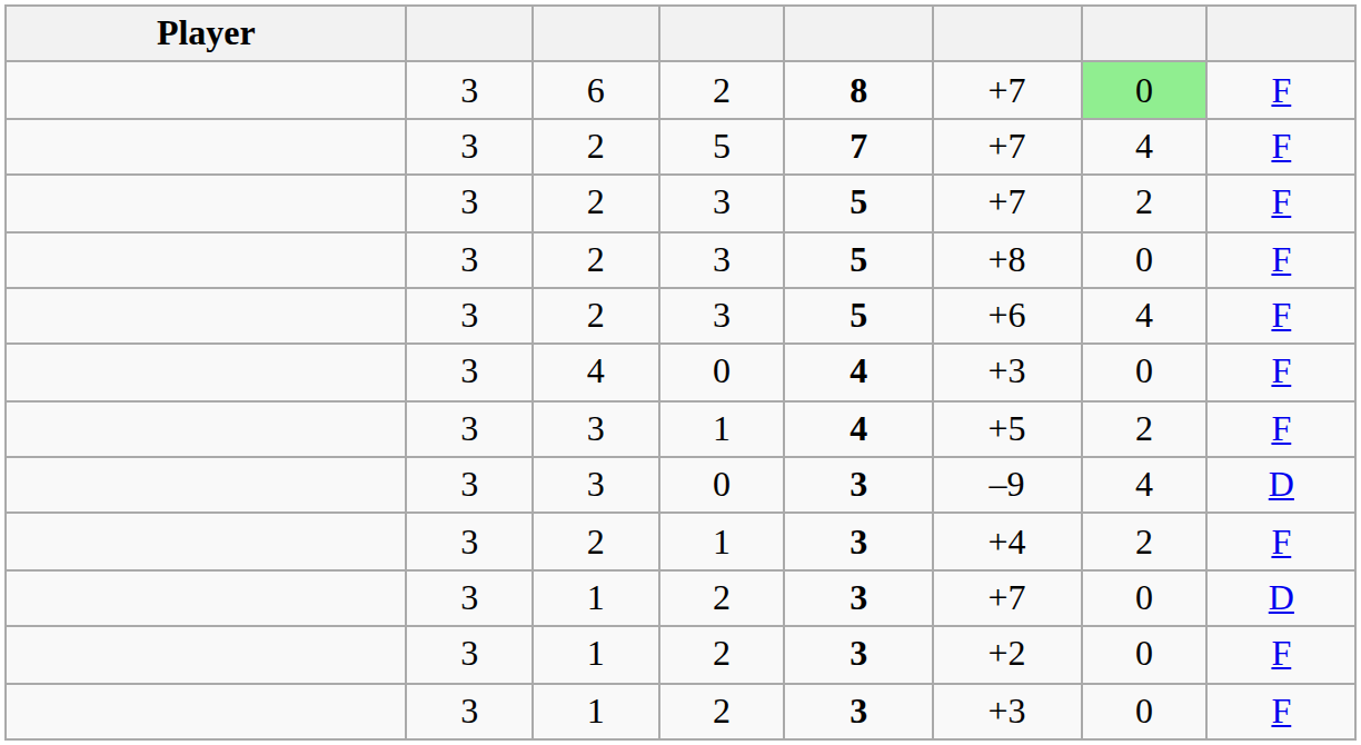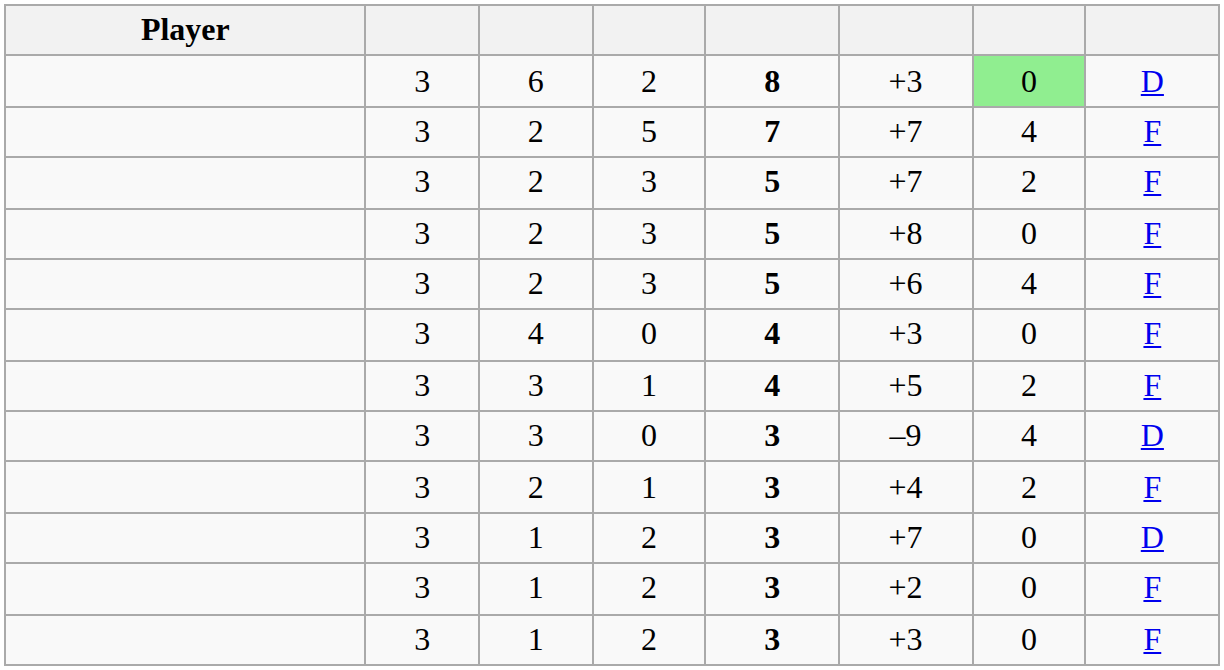 <table class="wikitable sortable" style="text-align:center;">
 <tr>
 <th width="175px">Player</th>
 <th width="50px"></th>
 <th width="50px"></th>
 <th width="50px"></th>
 <th width="60px"></th>
 <th width="60px"></th>
 <th width="50px"></th>
 <th width="60px"></th>
 </tr>
 <tr>
 <td align="left"> </td>
 <td>3</td>
 <td>6</td>
 <td>2</td>
 <td><strong>8</strong></td>
-<td>+7</td>
+<td>+3</td>
 <td style="background: lightgreen;">0</td>
-<td><a href='#'>F</a></td>
+<td><a href='#'>D</a></td>
 </tr>
 <tr>
 <td align="left"> </td>
 <td>3</td>
 <td>2</td>
 <td>5</td>
 <td><strong>7</strong></td>
 <td>+7</td>
 <td>4</td>
 <td><a href='#'>F</a></td>
 </tr>
 <tr>
 <td align="left"> </td>
 <td>3</td>
 <td>2</td>
 <td>3</td>
 <td><strong>5</strong></td>
 <td>+7</td>
 <td>2</td>
 <td><a href='#'>F</a></td>
 </tr>
 <tr>
 <td align="left"> </td>
 <td>3</td>
 <td>2</td>
 <td>3</td>
 <td><strong>5</strong></td>
 <td>+8</td>
 <td>0</td>
 <td><a href='#'>F</a></td>
 </tr>
 <tr>
 <td align="left"> </td>
 <td>3</td>
 <td>2</td>
 <td>3</td>
 <td><strong>5</strong></td>
 <td>+6</td>
 <td>4</td>
 <td><a href='#'>F</a></td>
 </tr>
 <tr>
 <td align="left"> </td>
 <td>3</td>
 <td>4</td>
 <td>0</td>
 <td><strong>4</strong></td>
 <td>+3</td>
 <td>0</td>
 <td><a href='#'>F</a></td>
 </tr>
 <tr>
 <td align="left"> </td>
 <td>3</td>
 <td>3</td>
 <td>1</td>
 <td><strong>4</strong></td>
 <td>+5</td>
 <td>2</td>
 <td><a href='#'>F</a></td>
 </tr>
 <tr>
 <td align="left"> </td>
 <td>3</td>
 <td>3</td>
 <td>0</td>
 <td><strong>3</strong></td>
 <td>–9</td>
 <td>4</td>
 <td><a href='#'>D</a></td>
 </tr>
 <tr>
 <td align="left"> </td>
 <td>3</td>
 <td>2</td>
 <td>1</td>
 <td><strong>3</strong></td>
 <td>+4</td>
 <td>2</td>
 <td><a href='#'>F</a></td>
 </tr>
 <tr>
 <td align="left"> </td>
 <td>3</td>
 <td>1</td>
 <td>2</td>
 <td><strong>3</strong></td>
 <td>+7</td>
 <td>0</td>
 <td><a href='#'>D</a></td>
 </tr>
 <tr>
 <td align="left"> </td>
 <td>3</td>
 <td>1</td>
 <td>2</td>
 <td><strong>3</strong></td>
 <td>+2</td>
 <td>0</td>
 <td><a href='#'>F</a></td>
 </tr>
 <tr>
 <td align="left"> </td>
 <td>3</td>
 <td>1</td>
 <td>2</td>
 <td><strong>3</strong></td>
 <td>+3</td>
 <td>0</td>
 <td><a href='#'>F</a></td>
 </tr>
 </table>
